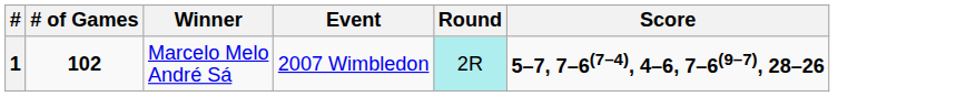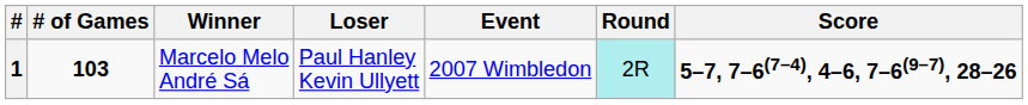 <table class="sortable wikitable">
 <tr>
 <th>#</th>
 <th># of Games</th>
 <th>Winner</th>
+<th>Loser</th>
 <th>Event</th>
 <th>Round</th>
 <th>Score</th>
 </tr>
 <tr>
 <th>1</th>
-<td style="text-align:center"><strong>102</strong></td>
+<td style="text-align:center"><strong>103</strong></td>
 <td> <a href='#'>Marcelo Melo</a><br> <a href='#'>André Sá</a></td>
+<td> <a href='#'>Paul Hanley</a><br> <a href='#'>Kevin Ullyett</a></td>
 <td><a href='#'>2007 Wimbledon</a></td>
 <td style="background:#afeeee; text-align:center;">2R</td>
 <td><strong>5–7, 7–6<sup>(7–4)</sup>, 4–6, 7–6<sup>(9–7)</sup>, 28–26</strong></td>
 </tr>
 </table>
